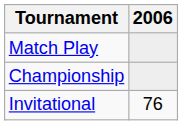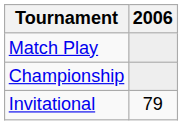 <table class="wikitable" style="text-align:center;">
 <tr>
 <th>Tournament</th>
 <th>2006</th>
 </tr>
 <tr>
 <td align="left"><a href='#'>Match Play</a></td>
 <td style="background:#eeeeee;"></td>
 </tr>
 <tr>
 <td align="left"><a href='#'>Championship</a></td>
 <td style="background:#eeeeee;"></td>
 </tr>
 <tr>
 <td align="left"><a href='#'>Invitational</a></td>
-<td>76</td>
+<td>79</td>
 </tr>
 </table>
